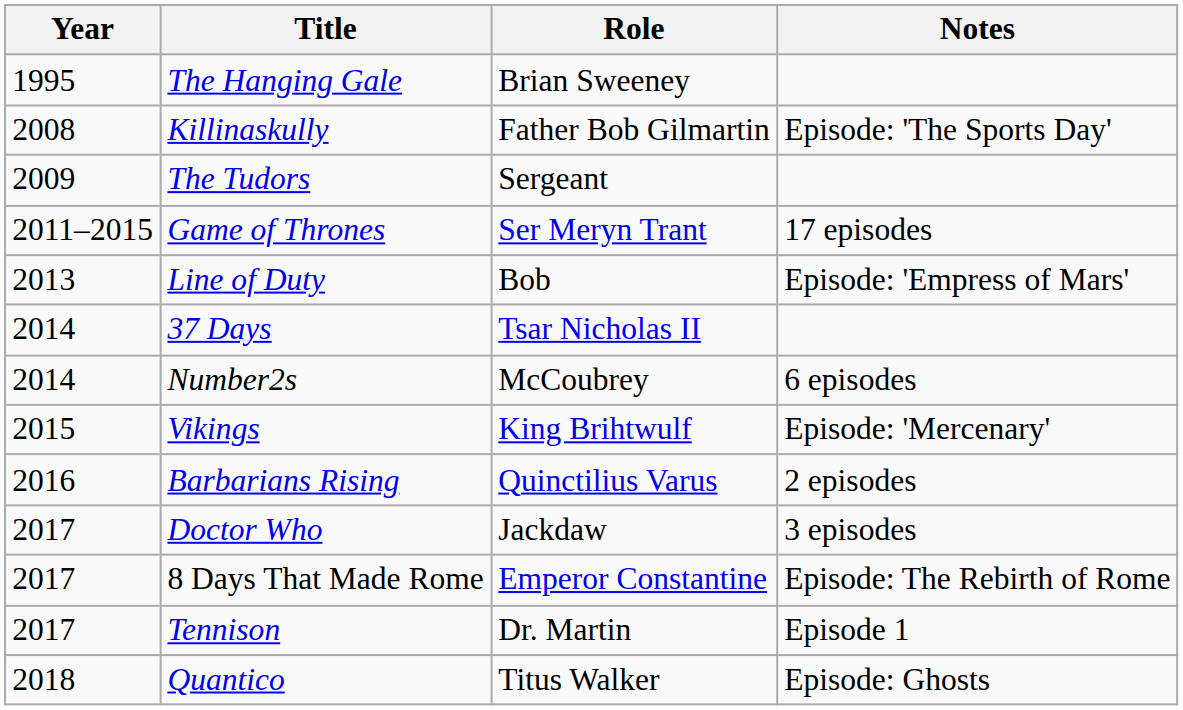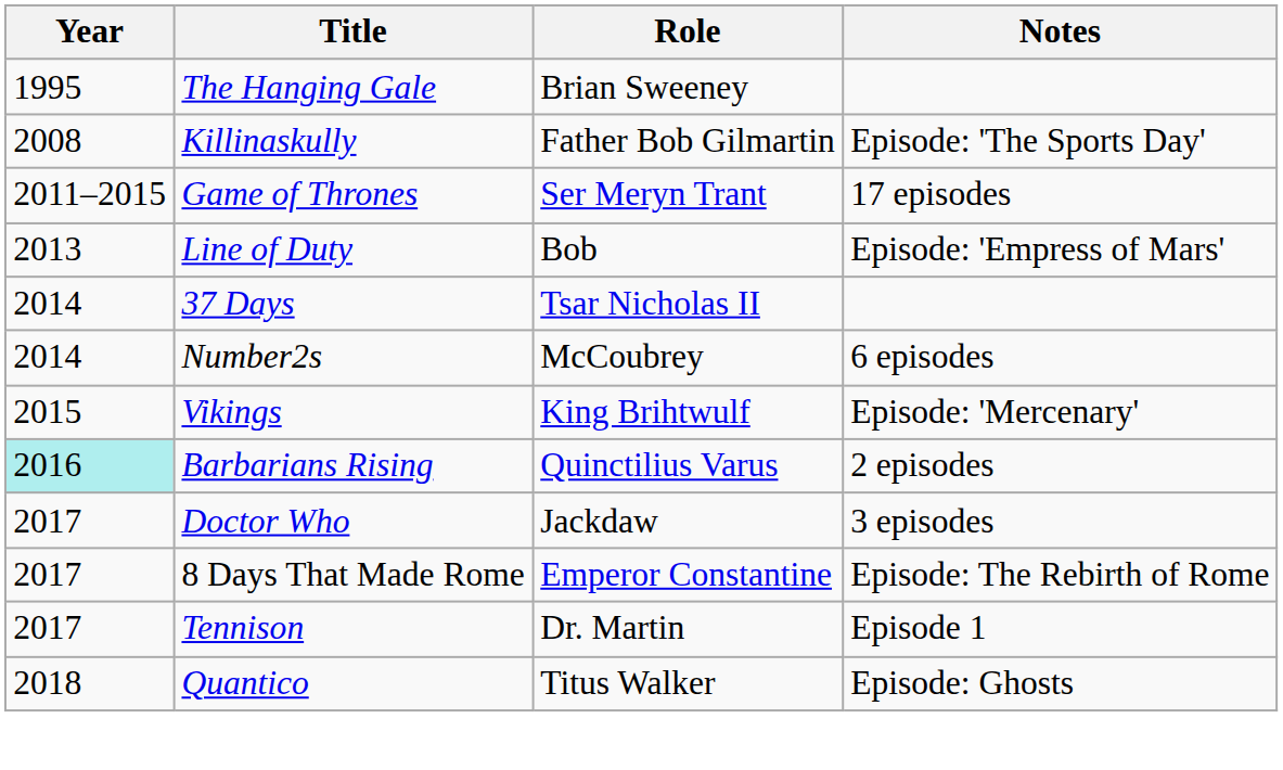 <table class="wikitable sortable">
 <tr>
 <th>Year</th>
 <th>Title</th>
 <th>Role</th>
 <th>Notes</th>
 </tr>
 <tr>
 <td>1995</td>
 <td><em><a href='#'>The Hanging Gale</a></em></td>
 <td>Brian Sweeney</td>
 <td></td>
 </tr>
 <tr>
 <td>2008</td>
 <td><em><a href='#'>Killinaskully</a></em></td>
 <td>Father Bob Gilmartin</td>
 <td>Episode: 'The Sports Day'</td>
-</tr>
-<tr>
-<td>2009</td>
-<td><em><a href='#'>The Tudors</a></em></td>
-<td>Sergeant</td>
-<td></td>
 </tr>
 <tr>
 <td>2011–2015</td>
 <td><em><a href='#'>Game of Thrones</a></em></td>
 <td><a href='#'>Ser Meryn Trant</a></td>
 <td>17 episodes</td>
 </tr>
 <tr>
 <td>2013</td>
 <td><em><a href='#'>Line of Duty</a></em></td>
 <td>Bob</td>
 <td>Episode: 'Empress of Mars'</td>
 </tr>
 <tr>
 <td>2014</td>
 <td><em><a href='#'>37 Days</a></em></td>
 <td><a href='#'>Tsar Nicholas II</a></td>
 <td></td>
 </tr>
 <tr>
 <td>2014</td>
 <td><em>Number2s</em></td>
 <td>McCoubrey</td>
 <td>6 episodes</td>
 </tr>
 <tr>
 <td>2015</td>
 <td><em><a href='#'>Vikings</a></em></td>
 <td><a href='#'>King Brihtwulf</a></td>
 <td>Episode: 'Mercenary'</td>
 </tr>
 <tr>
-<td>2016</td>
+<td style="background: paleturquoise;">2016</td>
 <td><em><a href='#'>Barbarians Rising</a></em></td>
 <td><a href='#'>Quinctilius Varus</a></td>
 <td>2 episodes</td>
 </tr>
 <tr>
 <td>2017</td>
 <td><em><a href='#'>Doctor Who</a></em></td>
 <td>Jackdaw</td>
 <td>3 episodes</td>
 </tr>
 <tr>
 <td>2017</td>
 <td>8 Days That Made Rome</td>
 <td><a href='#'>Emperor Constantine</a></td>
 <td>Episode: The Rebirth of Rome</td>
 </tr>
 <tr>
 <td>2017</td>
 <td><em><a href='#'>Tennison</a></em></td>
 <td>Dr. Martin</td>
 <td>Episode 1</td>
 </tr>
 <tr>
 <td>2018</td>
 <td><em><a href='#'>Quantico</a></em></td>
 <td>Titus Walker</td>
 <td>Episode: Ghosts</td>
 </tr>
 </table>
